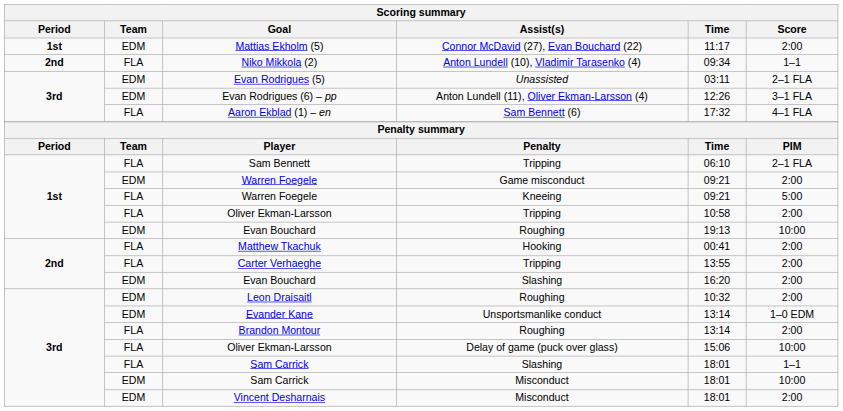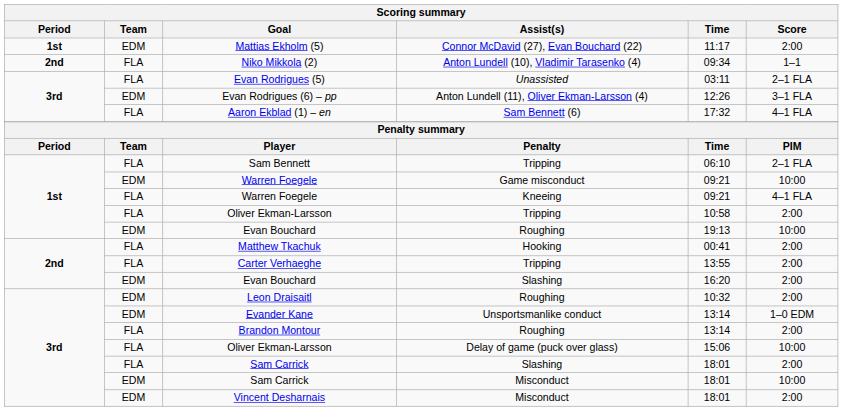 <table style="width:100%;" class="wikitable">
 <tr>
 <th colspan="6">Scoring summary</th>
 </tr>
 <tr>
 <th style="width:12%;">Period</th>
 <th style="width:7%;">Team</th>
 <th style="width:28%;">Goal</th>
 <th style="width:35%;">Assist(s)</th>
 <th style="width:7%;">Time</th>
 <th style="width:11%;">Score</th>
 </tr>
 <tr style="text-align:center;">
 <td rowspan="1"><strong>1st</strong></td>
 <td>EDM</td>
 <td><a href='#'>Mattias Ekholm</a> (5)</td>
 <td><a href='#'>Connor McDavid</a> (27), <a href='#'>Evan Bouchard</a> (22)</td>
 <td>11:17</td>
 <td>2:00</td>
 </tr>
 <tr style="text-align:center;">
 <td rowspan="1"><strong>2nd</strong></td>
 <td>FLA</td>
 <td><a href='#'>Niko Mikkola</a> (2)</td>
 <td><a href='#'>Anton Lundell</a> (10), <a href='#'>Vladimir Tarasenko</a> (4)</td>
 <td>09:34</td>
 <td>1–1</td>
 </tr>
 <tr style="text-align:center;">
 <td rowspan="3"><strong>3rd</strong></td>
-<td>EDM</td>
+<td>FLA</td>
 <td><a href='#'>Evan Rodrigues</a> (5)</td>
 <td><em>Unassisted</em></td>
 <td>03:11</td>
 <td>2–1 FLA</td>
 </tr>
 <tr style="text-align:center;">
 <td>EDM</td>
 <td>Evan Rodrigues (6) – <em>pp</em></td>
 <td>Anton Lundell (11), <a href='#'>Oliver Ekman-Larsson</a> (4)</td>
 <td>12:26</td>
 <td>3–1 FLA</td>
 </tr>
 <tr style="text-align:center;">
 <td>FLA</td>
 <td><a href='#'>Aaron Ekblad</a> (1) – <em>en</em></td>
 <td><a href='#'>Sam Bennett</a> (6)</td>
 <td>17:32</td>
 <td>4–1 FLA</td>
 </tr>
 <tr style="text-align:center;">
 </tr>
 <tr>
 <th colspan="6">Penalty summary</th>
 </tr>
 <tr>
 <th style="width:12%;">Period</th>
 <th style="width:7%;">Team</th>
 <th style="width:28%;">Player</th>
 <th style="width:35%;">Penalty</th>
 <th style="width:7%;">Time</th>
 <th style="width:11%;">PIM</th>
 </tr>
 <tr style="text-align:center;">
 <td rowspan="5"><strong>1st</strong></td>
 <td>FLA</td>
 <td>Sam Bennett</td>
 <td>Tripping</td>
 <td>06:10</td>
 <td>2–1 FLA</td>
 </tr>
 <tr style="text-align:center;">
 <td>EDM</td>
 <td><a href='#'>Warren Foegele</a></td>
 <td>Game misconduct</td>
 <td>09:21</td>
-<td>2:00</td>
+<td>10:00</td>
 </tr>
 <tr style="text-align:center;">
 <td>FLA</td>
 <td>Warren Foegele</td>
 <td>Kneeing</td>
 <td>09:21</td>
-<td>5:00</td>
+<td>4–1 FLA</td>
 </tr>
 <tr style="text-align:center;">
 <td>FLA</td>
 <td>Oliver Ekman-Larsson</td>
 <td>Tripping</td>
 <td>10:58</td>
 <td>2:00</td>
 </tr>
 <tr style="text-align:center;">
 <td>EDM</td>
 <td>Evan Bouchard</td>
 <td>Roughing</td>
 <td>19:13</td>
 <td>10:00</td>
 </tr>
 <tr style="text-align:center;">
 <td rowspan="3"><strong>2nd</strong></td>
 <td>FLA</td>
 <td><a href='#'>Matthew Tkachuk</a></td>
 <td>Hooking</td>
 <td>00:41</td>
 <td>2:00</td>
 </tr>
 <tr style="text-align:center;">
 <td>FLA</td>
 <td><a href='#'>Carter Verhaeghe</a></td>
 <td>Tripping</td>
 <td>13:55</td>
 <td>2:00</td>
 </tr>
 <tr style="text-align:center;">
 <td>EDM</td>
 <td>Evan Bouchard</td>
 <td>Slashing</td>
 <td>16:20</td>
 <td>2:00</td>
 </tr>
 <tr style="text-align:center;">
 <td rowspan="7"><strong>3rd</strong></td>
 <td>EDM</td>
 <td><a href='#'>Leon Draisaitl</a></td>
 <td>Roughing</td>
 <td>10:32</td>
 <td>2:00</td>
 </tr>
 <tr style="text-align:center;">
 <td>EDM</td>
 <td><a href='#'>Evander Kane</a></td>
 <td>Unsportsmanlike conduct</td>
 <td>13:14</td>
 <td>1–0 EDM</td>
 </tr>
 <tr style="text-align:center;">
 <td>FLA</td>
 <td><a href='#'>Brandon Montour</a></td>
 <td>Roughing</td>
 <td>13:14</td>
 <td>2:00</td>
 </tr>
 <tr style="text-align:center;">
 <td>FLA</td>
 <td>Oliver Ekman-Larsson</td>
 <td>Delay of game (puck over glass)</td>
 <td>15:06</td>
 <td>10:00</td>
 </tr>
 <tr style="text-align:center;">
 <td>FLA</td>
 <td><a href='#'>Sam Carrick</a></td>
 <td>Slashing</td>
 <td>18:01</td>
-<td>1–1</td>
+<td>2:00</td>
 </tr>
 <tr style="text-align:center;">
 <td>EDM</td>
 <td>Sam Carrick</td>
 <td>Misconduct</td>
 <td>18:01</td>
 <td>10:00</td>
 </tr>
 <tr style="text-align:center;">
 <td>EDM</td>
 <td><a href='#'>Vincent Desharnais</a></td>
 <td>Misconduct</td>
 <td>18:01</td>
 <td>2:00</td>
 </tr>
 </table>
